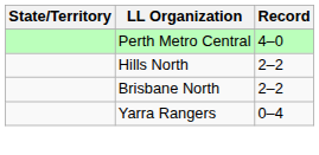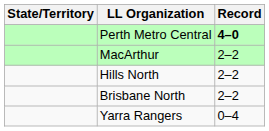 <table class="wikitable">
 <tr>
 <th>State/Territory</th>
 <th>LL Organization</th>
 <th>Record</th>
 </tr>
 <tr bgcolor=#bbffbb>
 <td><strong></strong></td>
 <td>Perth Metro Central</td>
-<td>4–0</td>
+<td><strong>4–0</strong></td>
+</tr>
+<tr bgcolor=#bbffbb>
+<td><strong></strong></td>
+<td>MacArthur</td>
+<td>2–2</td>
 </tr>
 <tr>
 <td><strong></strong></td>
 <td>Hills North</td>
 <td>2–2</td>
 </tr>
 <tr>
 <td><strong></strong></td>
 <td>Brisbane North</td>
 <td>2–2</td>
 </tr>
 <tr>
 <td><strong></strong></td>
 <td>Yarra Rangers</td>
 <td>0–4</td>
 </tr>
 </table>
